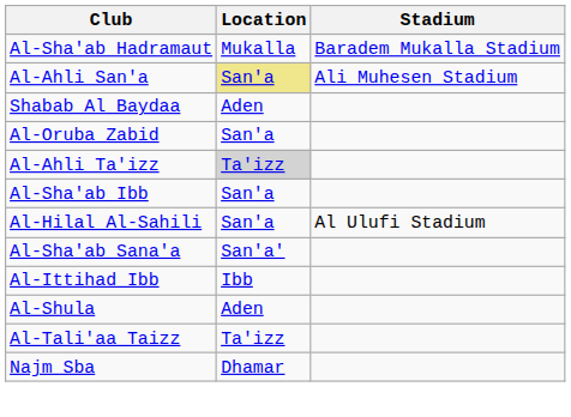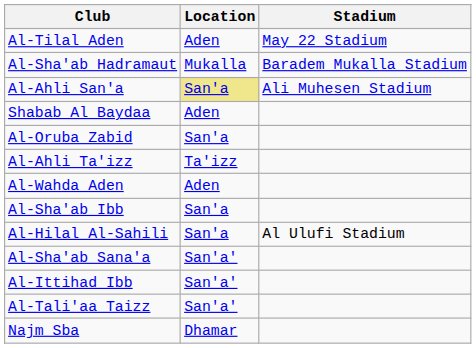 <table class="wikitable sortable">
 <tr>
 <th>Club</th>
 <th>Location</th>
 <th>Stadium</th>
+</tr>
+<tr>
+<td><a href='#'>Al-Tilal Aden</a></td>
+<td><a href='#'>Aden</a></td>
+<td><a href='#'>May 22 Stadium</a></td>
 </tr>
 <tr>
 <td><a href='#'>Al-Sha'ab Hadramaut</a></td>
 <td><a href='#'>Mukalla</a></td>
 <td><a href='#'>Baradem Mukalla Stadium</a></td>
 </tr>
 <tr>
 <td><a href='#'>Al-Ahli San'a</a></td>
 <td style="background: khaki;"><a href='#'>San'a</a></td>
 <td><a href='#'>Ali Muhesen Stadium</a></td>
 </tr>
 <tr>
 <td><a href='#'>Shabab Al Baydaa</a></td>
 <td><a href='#'>Aden</a></td>
 <td></td>
 </tr>
 <tr>
 <td><a href='#'>Al-Oruba Zabid</a></td>
 <td><a href='#'>San'a</a></td>
 <td></td>
 </tr>
 <tr>
 <td><a href='#'>Al-Ahli Ta'izz</a></td>
-<td style="background: lightgrey;"><a href='#'>Ta'izz</a></td>
+<td><a href='#'>Ta'izz</a></td>
+<td></td>
+</tr>
+<tr>
+<td><a href='#'>Al-Wahda Aden</a></td>
+<td><a href='#'>Aden</a></td>
 <td></td>
 </tr>
 <tr>
 <td><a href='#'>Al-Sha'ab Ibb</a></td>
 <td><a href='#'>San'a</a></td>
 <td></td>
 </tr>
 <tr>
 <td><a href='#'>Al-Hilal Al-Sahili</a></td>
 <td><a href='#'>San'a</a></td>
 <td>Al Ulufi Stadium</td>
 </tr>
 <tr>
 <td><a href='#'>Al-Sha'ab Sana'a</a></td>
 <td><a href='#'>San'a'</a></td>
 <td></td>
 </tr>
 <tr>
 <td><a href='#'>Al-Ittihad Ibb</a></td>
-<td><a href='#'>Ibb</a></td>
-<td></td>
-</tr>
-<tr>
-<td><a href='#'>Al-Shula</a></td>
-<td><a href='#'>Aden</a></td>
+<td><a href='#'>San'a'</a></td>
 <td></td>
 </tr>
 <tr>
 <td><a href='#'>Al-Tali'aa Taizz</a></td>
-<td><a href='#'>Ta'izz</a></td>
+<td><a href='#'>San'a'</a></td>
 <td></td>
 </tr>
 <tr>
 <td><a href='#'>Najm Sba</a></td>
 <td><a href='#'>Dhamar</a></td>
 <td></td>
 </tr>
 </table>
